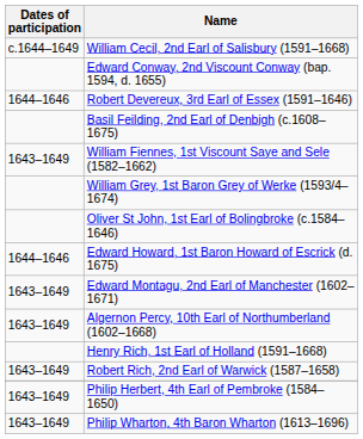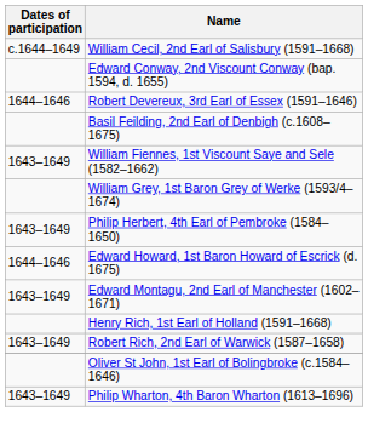 <table class="wikitable">
 <tr>
 <th width="30">Dates of participation</th>
 <th width="350">Name</th>
 </tr>
 <tr>
 <td>c.1644–1649</td>
 <td><a href='#'>William Cecil, 2nd Earl of Salisbury</a> (1591–1668)</td>
 </tr>
 <tr>
 <td></td>
 <td><a href='#'>Edward Conway, 2nd Viscount Conway</a> (bap. 1594, d. 1655)</td>
 </tr>
 <tr>
 <td>1644–1646</td>
 <td><a href='#'>Robert Devereux, 3rd Earl of Essex</a> (1591–1646)</td>
 </tr>
 <tr>
 <td></td>
 <td><a href='#'>Basil Feilding, 2nd Earl of Denbigh</a> (c.1608–1675)</td>
 </tr>
 <tr>
 <td>1643–1649</td>
 <td><a href='#'>William Fiennes, 1st Viscount Saye and Sele</a> (1582–1662)</td>
 </tr>
 <tr>
 <td></td>
 <td><a href='#'>William Grey, 1st Baron Grey of Werke</a> (1593/4–1674)</td>
 </tr>
 <tr>
-<td></td>
-<td><a href='#'>Oliver St John, 1st Earl of Bolingbroke</a> (c.1584–1646)</td>
+<td>1643–1649</td>
+<td><a href='#'>Philip Herbert, 4th Earl of Pembroke</a> (1584–1650)</td>
 </tr>
 <tr>
 <td>1644–1646</td>
 <td><a href='#'>Edward Howard, 1st Baron Howard of Escrick</a> (d. 1675)</td>
 </tr>
 <tr>
 <td>1643–1649</td>
 <td><a href='#'>Edward Montagu, 2nd Earl of Manchester</a> (1602–1671)</td>
-</tr>
-<tr>
-<td>1643–1649</td>
-<td><a href='#'>Algernon Percy, 10th Earl of Northumberland</a> (1602–1668)</td>
 </tr>
 <tr>
 <td></td>
 <td><a href='#'>Henry Rich, 1st Earl of Holland</a> (1591–1668)</td>
 </tr>
 <tr>
 <td>1643–1649</td>
 <td><a href='#'>Robert Rich, 2nd Earl of Warwick</a> (1587–1658)</td>
 </tr>
 <tr �| ||>
 </tr>
 <tr>
-<td>1643–1649</td>
-<td><a href='#'>Philip Herbert, 4th Earl of Pembroke</a> (1584–1650)</td>
+<td></td>
+<td><a href='#'>Oliver St John, 1st Earl of Bolingbroke</a> (c.1584–1646)</td>
 </tr>
 <tr>
 <td>1643–1649</td>
 <td><a href='#'>Philip Wharton, 4th Baron Wharton</a> (1613–1696)</td>
 </tr>
 </table>
